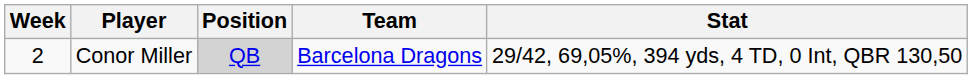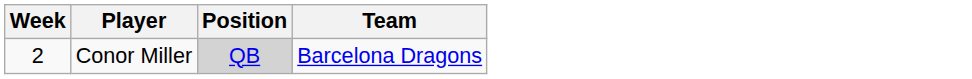 <table class="wikitable">
 <tr>
 <th>Week</th>
 <th>Player</th>
 <th>Position</th>
 <th>Team</th>
-<th>Stat</th>
 </tr>
 <tr>
 <td align="center">2</td>
 <td>Conor Miller </td>
 <td align="center" style="background: lightgrey;"><a href='#'>QB</a></td>
 <td><a href='#'>Barcelona Dragons</a></td>
-<td align="center">29/42, 69,05%, 394 yds, 4 TD, 0 Int, QBR 130,50</td>
 </tr>
 </table>
